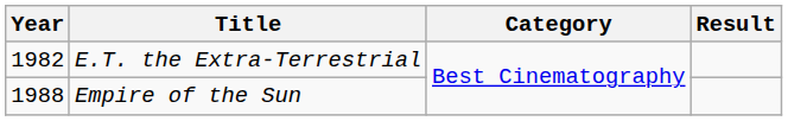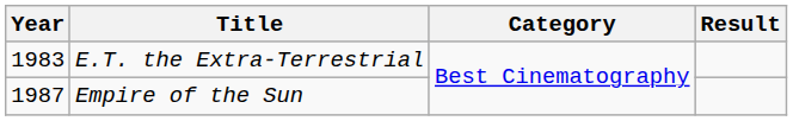 <table class="wikitable">
 <tr>
 <th>Year</th>
 <th>Title</th>
 <th>Category</th>
 <th>Result</th>
 </tr>
 <tr>
-<td>1982</td>
+<td>1983</td>
 <td><em>E.T. the Extra-Terrestrial</em></td>
 <td rowspan=2><a href='#'>Best Cinematography</a></td>
 <td></td>
 </tr>
 <tr>
-<td>1988</td>
+<td>1987</td>
 <td><em>Empire of the Sun</em></td>
 <td></td>
 </tr>
 </table>
